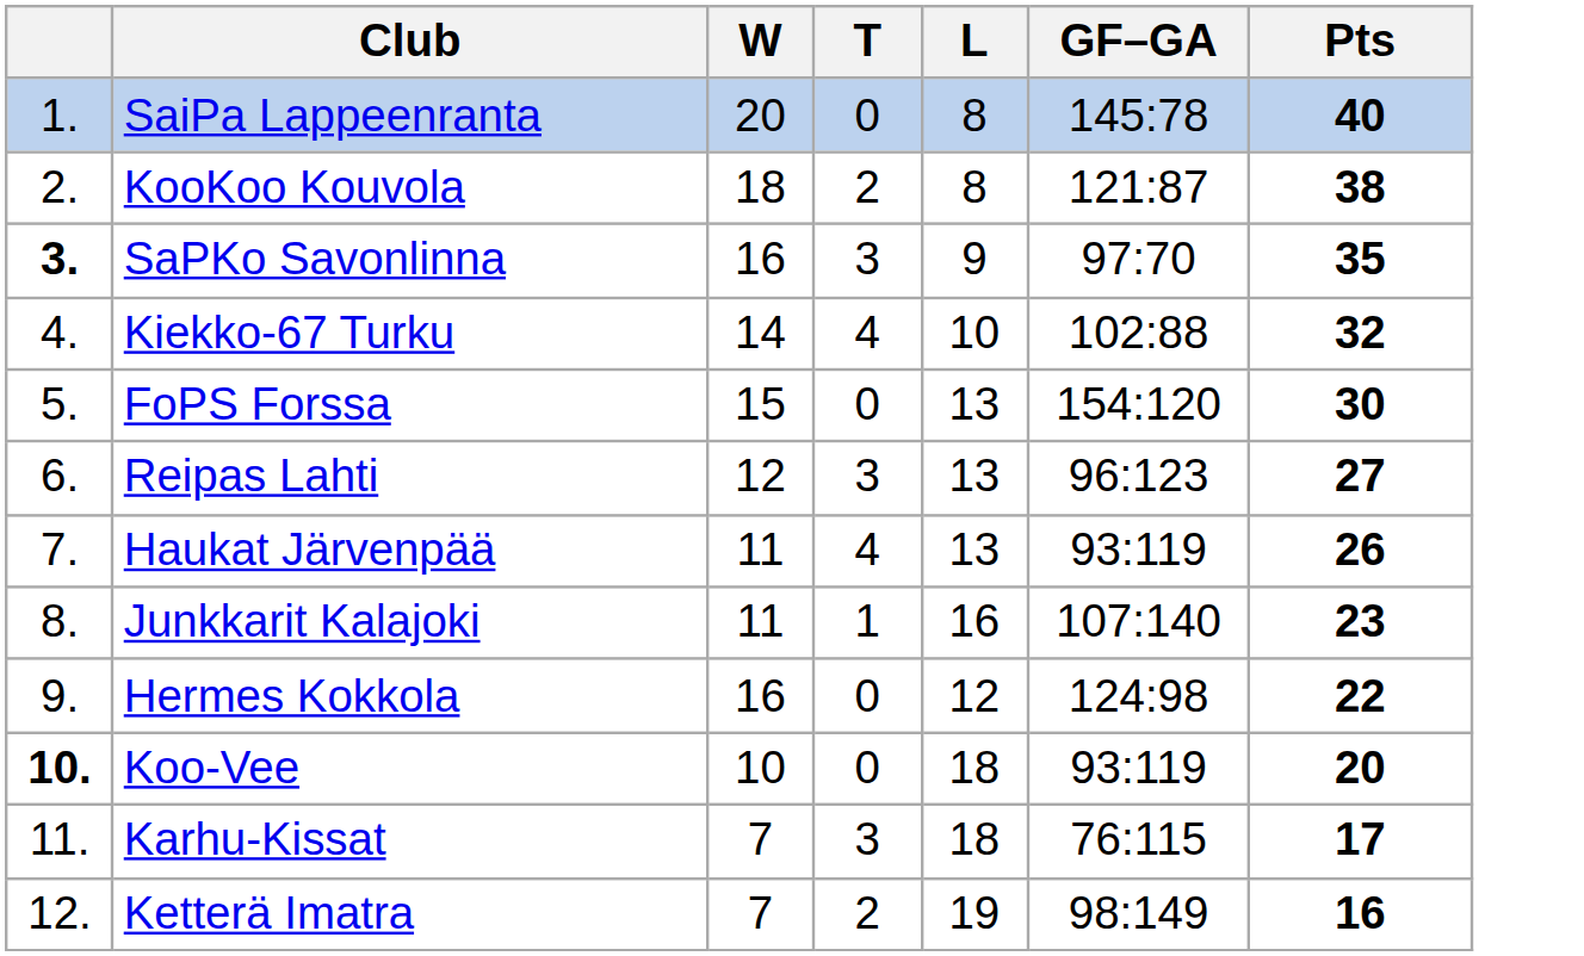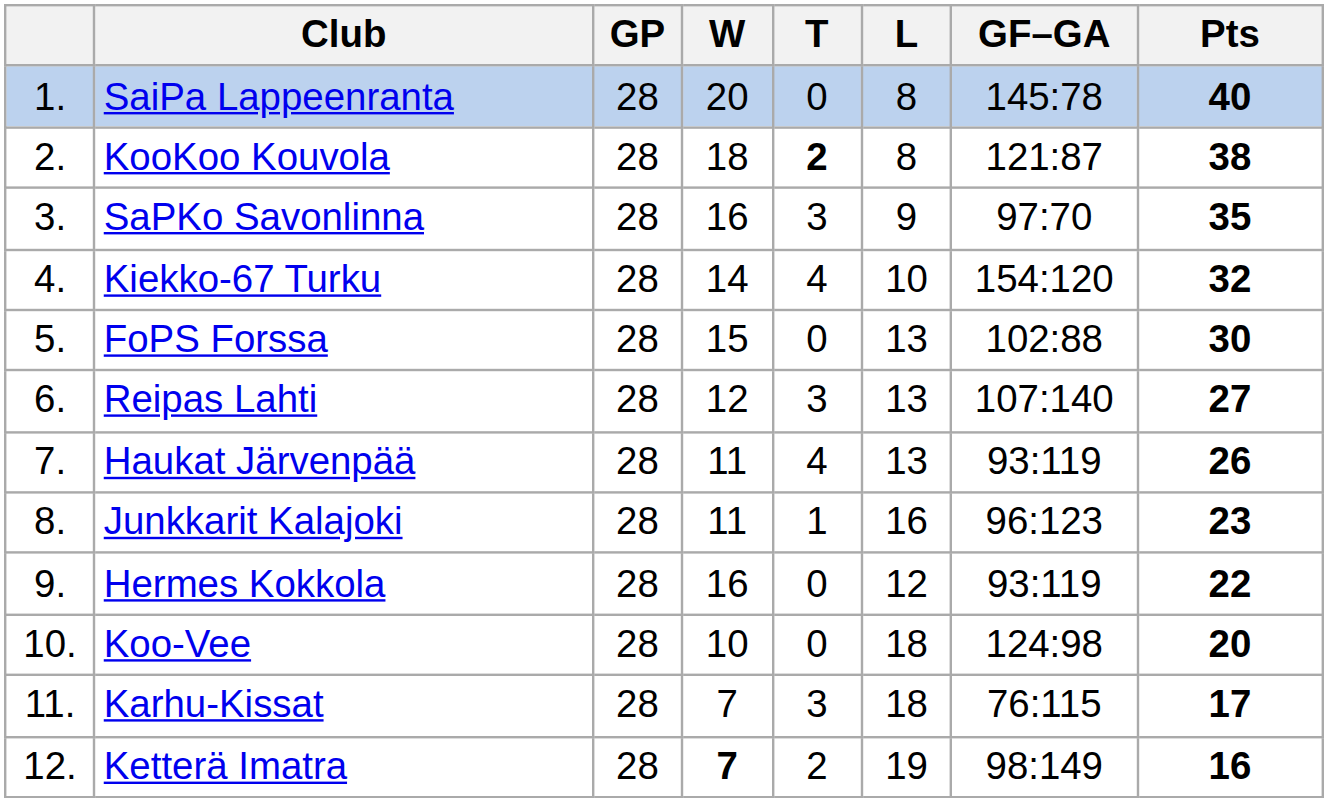 <table class="wikitable">
 <tr>
 <th width="30"></th>
 <th width="200">Club</th>
+<th width="30">GP</th>
 <th width="30">W</th>
 <th width="30">T</th>
 <th width="30">L</th>
 <th width="70">GF–GA</th>
 <th width="70">Pts</th>
 </tr>
 <tr bgcolor="#BCD2EE" align="center">
 <td>1.</td>
 <td align="left"><a href='#'>SaiPa Lappeenranta</a></td>
+<td>28</td>
 <td>20</td>
 <td>0</td>
 <td>8</td>
 <td>145:78</td>
 <td><strong>40</strong></td>
 </tr>
 <tr bgcolor="#FFFFFF" align="center">
 <td>2.</td>
 <td align="left"><a href='#'>KooKoo Kouvola</a></td>
+<td>28</td>
 <td>18</td>
-<td>2</td>
+<td><strong>2</strong></td>
 <td>8</td>
 <td>121:87</td>
 <td><strong>38</strong></td>
 </tr>
 <tr bgcolor="#FFFFFF" align="center">
-<td><strong>3.</strong></td>
+<td>3.</td>
 <td align="left"><a href='#'>SaPKo Savonlinna</a></td>
+<td>28</td>
 <td>16</td>
 <td>3</td>
 <td>9</td>
 <td>97:70</td>
 <td><strong>35</strong></td>
 </tr>
 <tr bgcolor="#FFFFFF" align="center">
 <td>4.</td>
 <td align="left"><a href='#'>Kiekko-67 Turku</a></td>
+<td>28</td>
 <td>14</td>
 <td>4</td>
 <td>10</td>
-<td>102:88</td>
+<td>154:120</td>
 <td><strong>32</strong></td>
 </tr>
 <tr bgcolor="#FFFFFF" align="center">
 <td>5.</td>
 <td align="left"><a href='#'>FoPS Forssa</a></td>
+<td>28</td>
 <td>15</td>
 <td>0</td>
 <td>13</td>
-<td>154:120</td>
+<td>102:88</td>
 <td><strong>30</strong></td>
 </tr>
 <tr bgcolor="#FFFFFF" align="center">
 <td>6.</td>
 <td align="left"><a href='#'>Reipas Lahti</a></td>
+<td>28</td>
 <td>12</td>
 <td>3</td>
 <td>13</td>
-<td>96:123</td>
+<td>107:140</td>
 <td><strong>27</strong></td>
 </tr>
 <tr bgcolor="#FFFFFF" align="center">
 <td>7.</td>
 <td align="left"><a href='#'>Haukat Järvenpää</a></td>
+<td>28</td>
 <td>11</td>
 <td>4</td>
 <td>13</td>
 <td>93:119</td>
 <td><strong>26</strong></td>
 </tr>
 <tr bgcolor="#FFFFFF" align="center">
 <td>8.</td>
 <td align="left"><a href='#'>Junkkarit Kalajoki</a></td>
+<td>28</td>
 <td>11</td>
 <td>1</td>
 <td>16</td>
-<td>107:140</td>
+<td>96:123</td>
 <td><strong>23</strong></td>
 </tr>
 <tr bgcolor="#FFFFFF" align="center">
 <td>9.</td>
 <td align="left"><a href='#'>Hermes Kokkola</a></td>
+<td>28</td>
 <td>16</td>
 <td>0</td>
 <td>12</td>
-<td>124:98</td>
+<td>93:119</td>
 <td><strong>22</strong></td>
 </tr>
 <tr bgcolor="#FFFFFF" align="center">
-<td><strong>10.</strong></td>
+<td>10.</td>
 <td align="left"><a href='#'>Koo-Vee</a></td>
+<td>28</td>
 <td>10</td>
 <td>0</td>
 <td>18</td>
-<td>93:119</td>
+<td>124:98</td>
 <td><strong>20</strong></td>
 </tr>
 <tr bgcolor="#FFFFFF" align="center">
 <td>11.</td>
 <td align="left"><a href='#'>Karhu-Kissat</a></td>
+<td>28</td>
 <td>7</td>
 <td>3</td>
 <td>18</td>
 <td>76:115</td>
 <td><strong>17</strong></td>
 </tr>
 <tr bgcolor="#FFFFFF" align="center">
 <td>12.</td>
 <td align="left"><a href='#'>Ketterä Imatra</a></td>
-<td>7</td>
+<td>28</td>
+<td><strong>7</strong></td>
 <td>2</td>
 <td>19</td>
 <td>98:149</td>
 <td><strong>16</strong></td>
 </tr>
 </table>
